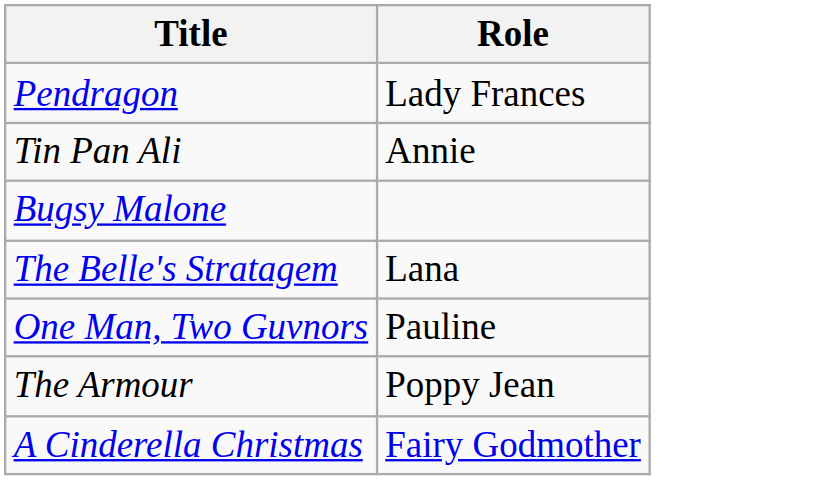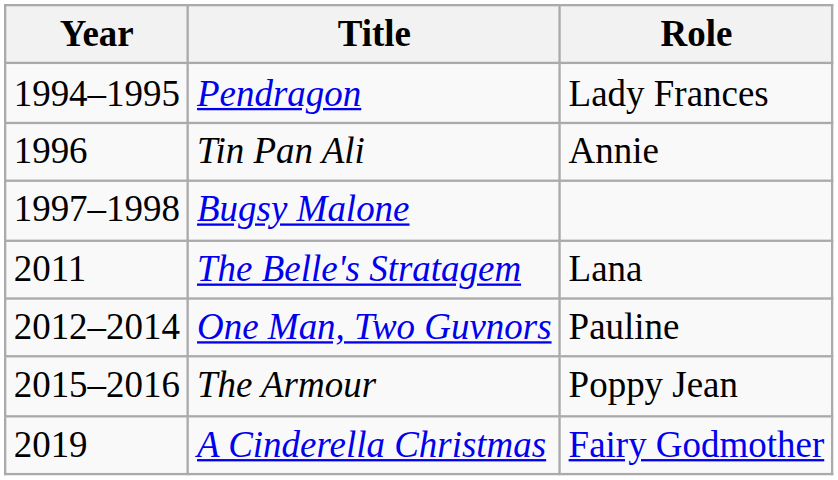 <table class="wikitable">
 <tr>
+<th>Year</th>
 <th>Title</th>
 <th>Role</th>
 </tr>
 <tr>
+<td>1994–1995</td>
 <td><em><a href='#'>Pendragon</a></em></td>
 <td>Lady Frances</td>
 </tr>
 <tr>
+<td>1996</td>
 <td><em>Tin Pan Ali</em></td>
 <td>Annie</td>
 </tr>
 <tr>
+<td>1997–1998</td>
 <td><em><a href='#'>Bugsy Malone</a></em></td>
 <td></td>
 </tr>
 <tr>
+<td>2011</td>
 <td><em><a href='#'>The Belle's Stratagem</a></em></td>
 <td>Lana</td>
 </tr>
 <tr>
+<td>2012–2014</td>
 <td><em><a href='#'>One Man, Two Guvnors</a></em></td>
 <td>Pauline</td>
 </tr>
 <tr>
+<td>2015–2016</td>
 <td><em>The Armour</em></td>
 <td>Poppy Jean</td>
 </tr>
 <tr>
+<td>2019</td>
 <td><em><a href='#'>A Cinderella Christmas</a></em></td>
 <td><a href='#'>Fairy Godmother</a></td>
 </tr>
 </table>
